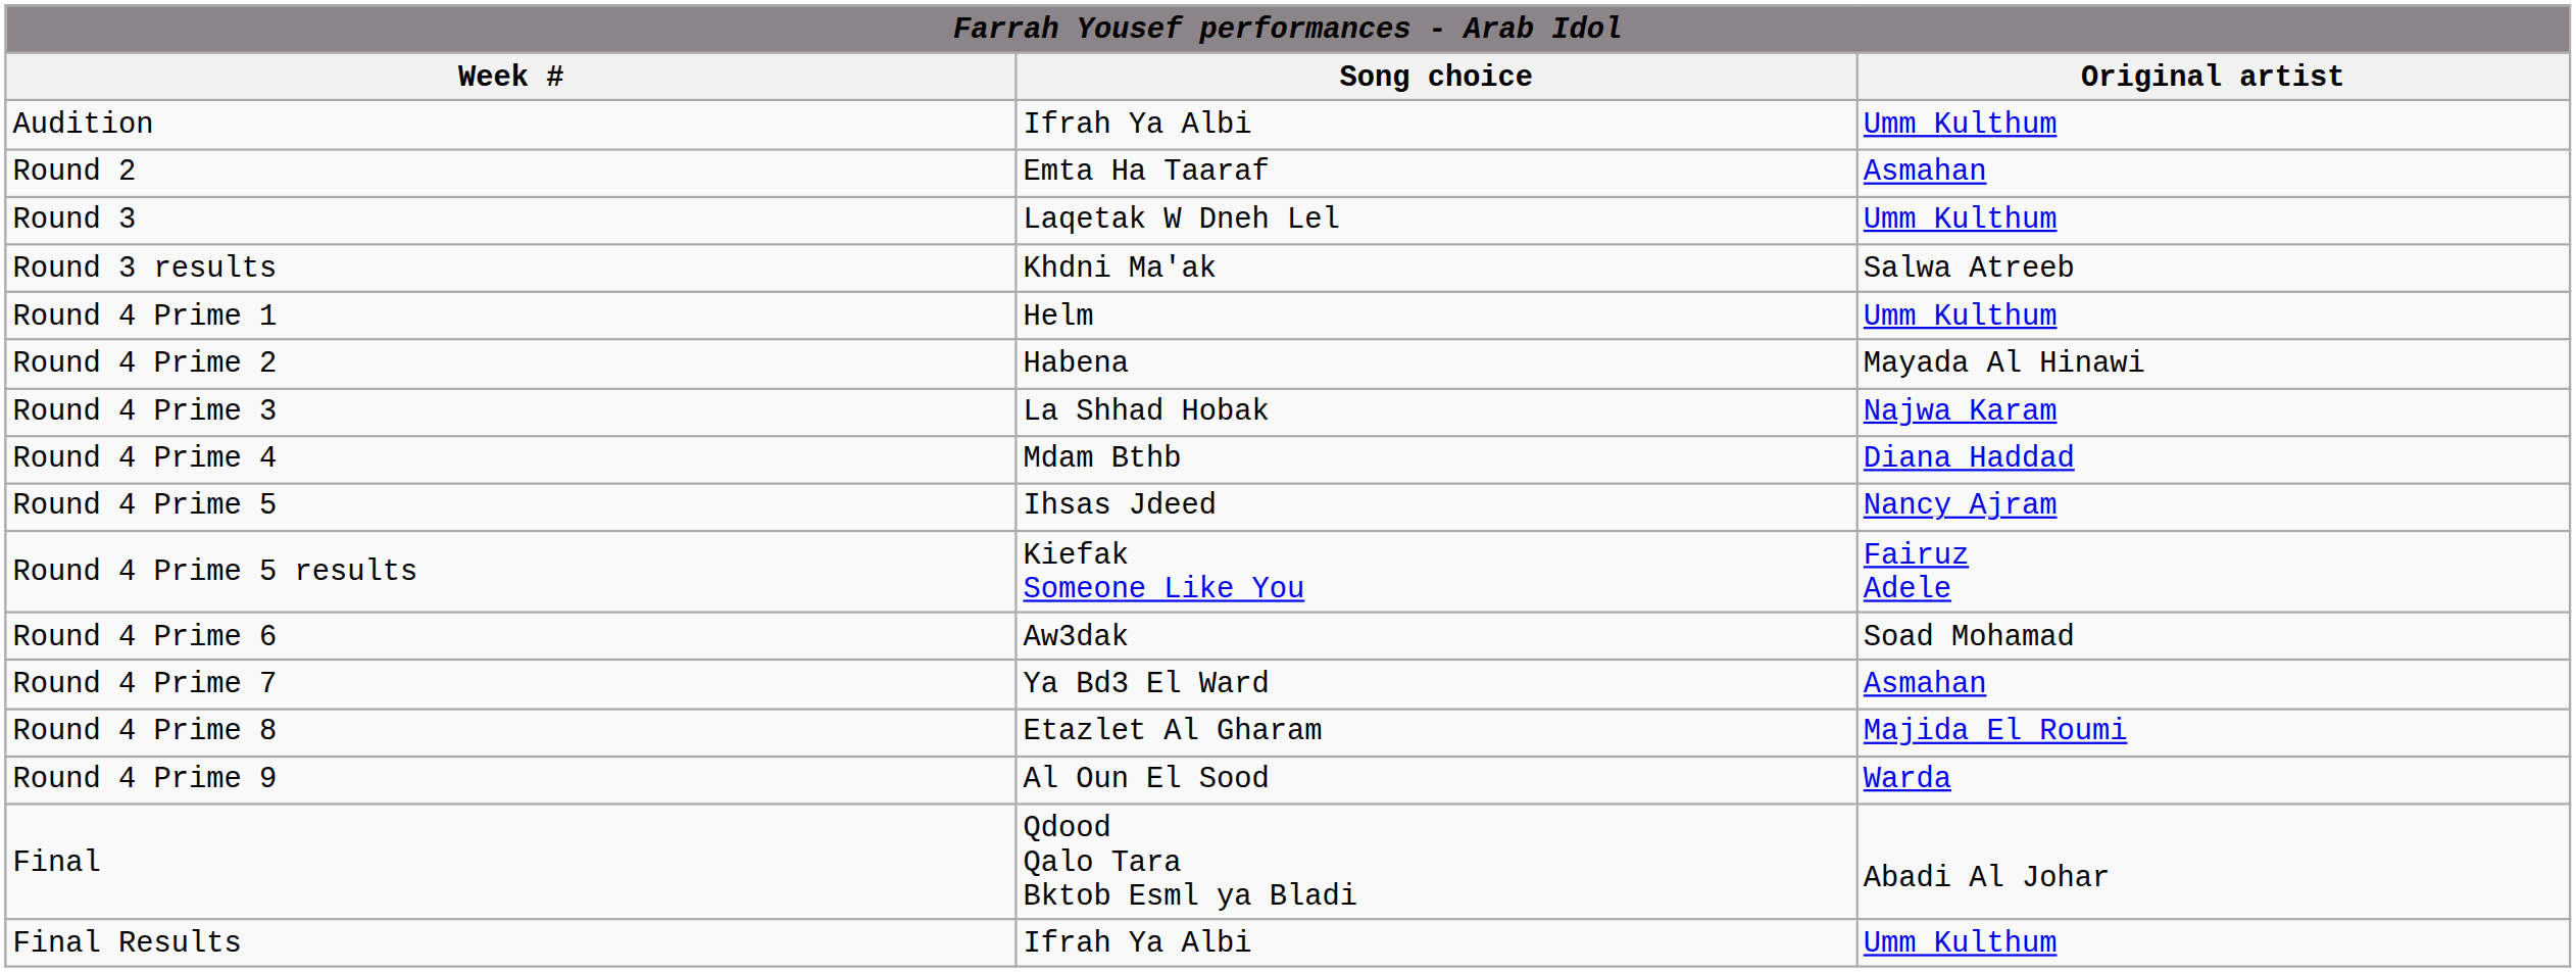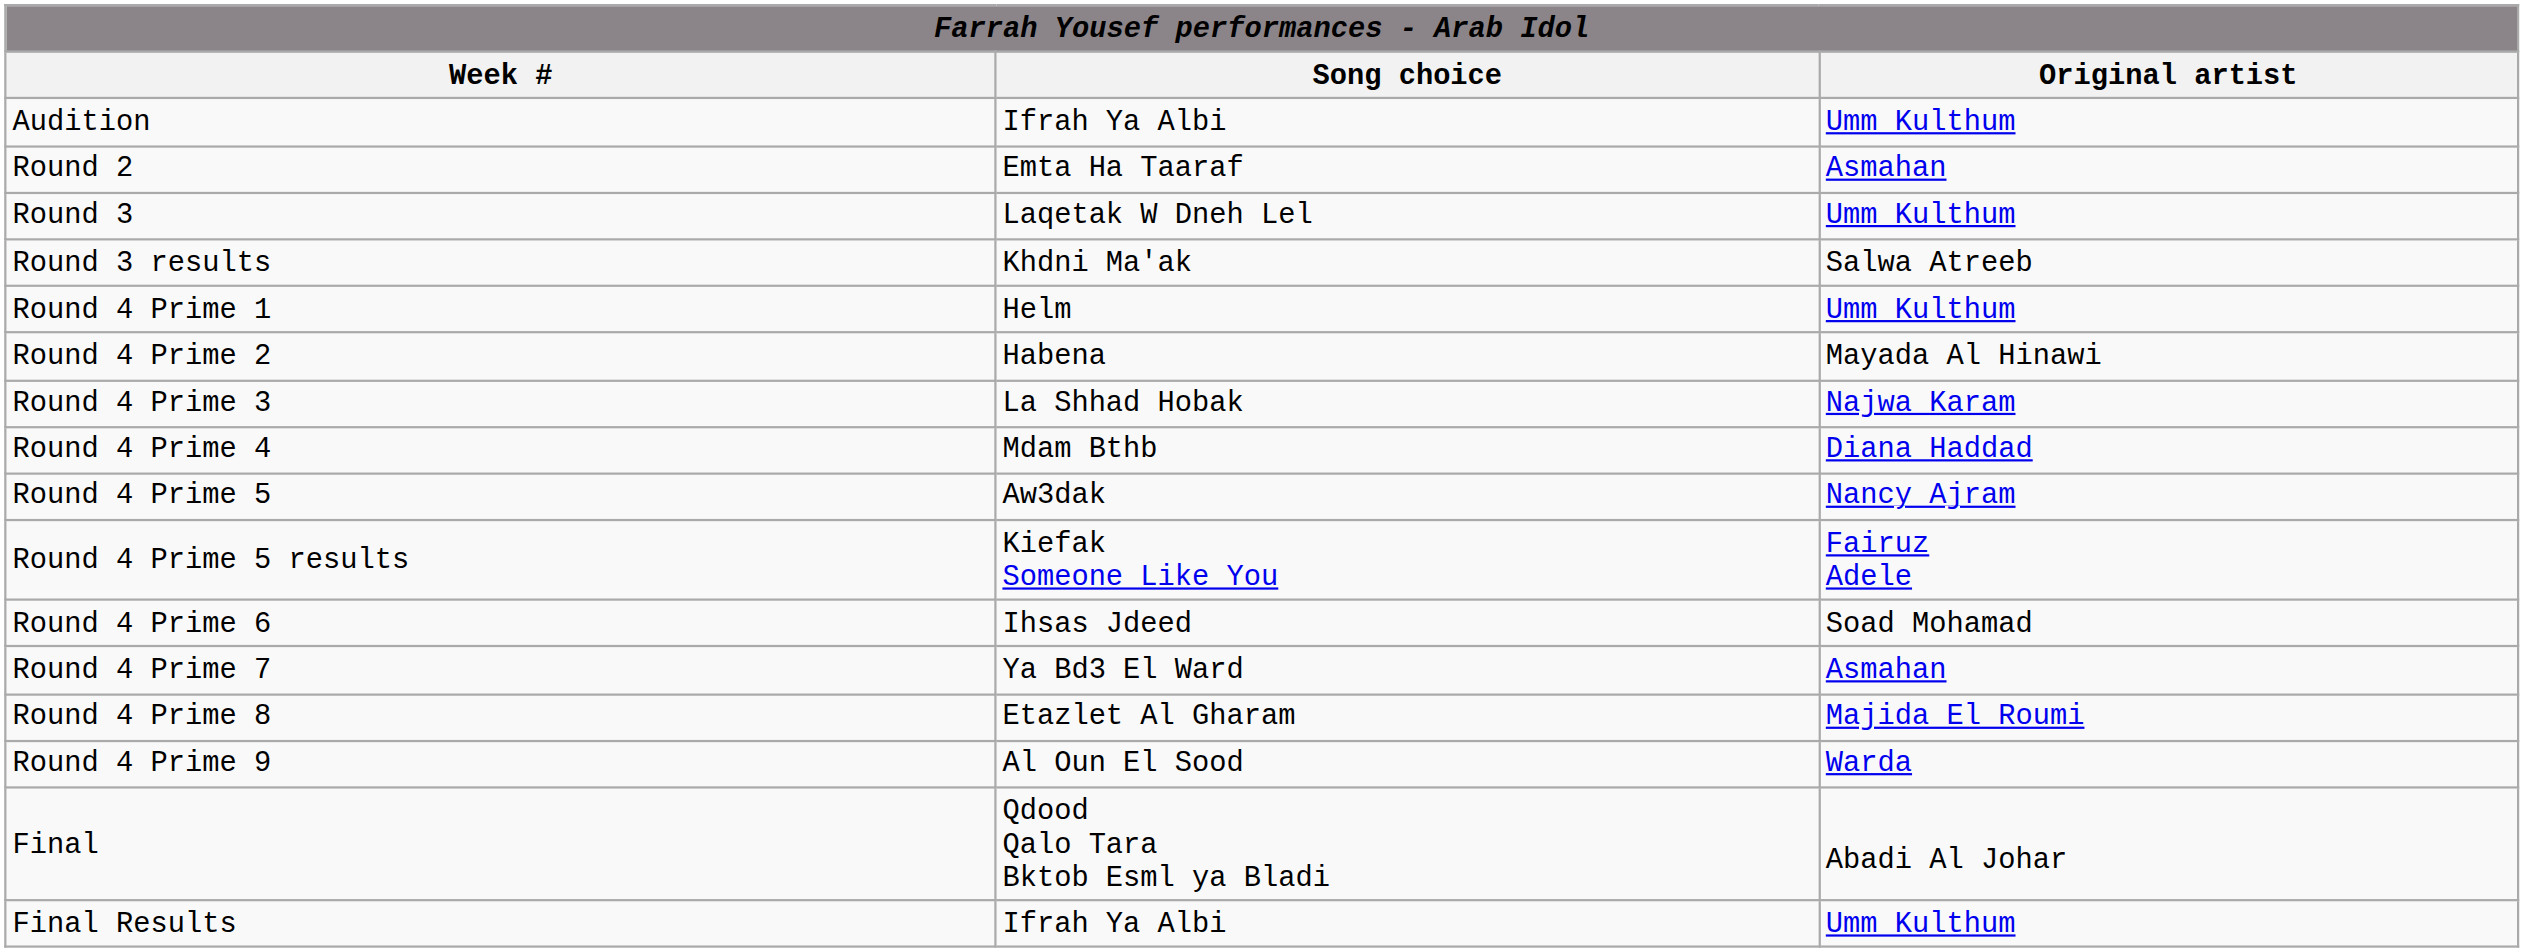 <table class="wikitable collapsible" style="width:90%; margin:1em auto 1em auto;">
 <tr>
 <th colspan="6" style="background:#8b8589;"><strong><em>Farrah Yousef<em> performances - Arab Idol<strong></th>
 </tr>
 <tr>
 <th>Week #</th>
 <th>Song choice</th>
 <th>Original artist</th>
 </tr>
 <tr>
 <td>Audition</td>
 <td>Ifrah Ya Albi</td>
 <td><a href='#'>Umm Kulthum</a></td>
 </tr>
 <tr>
 <td>Round 2</td>
 <td>Emta Ha Taaraf</td>
 <td><a href='#'>Asmahan</a></td>
 </tr>
 <tr>
 <td>Round 3</td>
 <td>Laqetak W Dneh Lel</td>
 <td><a href='#'>Umm Kulthum</a></td>
 </tr>
 <tr>
 <td>Round 3 results</td>
 <td>Khdni Ma'ak</td>
 <td>Salwa Atreeb</td>
 </tr>
 <tr>
 <td>Round 4 Prime 1</td>
 <td>Helm</td>
 <td><a href='#'>Umm Kulthum</a></td>
 </tr>
 <tr>
 <td>Round 4 Prime 2</td>
 <td>Habena</td>
 <td>Mayada Al Hinawi</td>
 </tr>
 <tr>
 <td>Round 4 Prime 3</td>
 <td>La Shhad Hobak</td>
 <td><a href='#'>Najwa Karam</a></td>
 </tr>
 <tr>
 <td>Round 4 Prime 4</td>
 <td>Mdam Bthb</td>
 <td><a href='#'>Diana Haddad</a></td>
 </tr>
 <tr>
 <td>Round 4 Prime 5</td>
-<td>Ihsas Jdeed</td>
+<td>Aw3dak</td>
 <td><a href='#'>Nancy Ajram</a></td>
 </tr>
 <tr>
 <td>Round 4 Prime 5 results</td>
 <td>Kiefak <br><a href='#'>Someone Like You</a></td>
 <td><a href='#'>Fairuz</a> <br> <a href='#'>Adele</a></td>
 </tr>
 <tr>
 <td>Round 4 Prime 6</td>
-<td>Aw3dak</td>
+<td>Ihsas Jdeed</td>
 <td>Soad Mohamad</td>
 </tr>
 <tr>
 <td>Round 4 Prime 7</td>
 <td>Ya Bd3 El Ward</td>
 <td><a href='#'>Asmahan</a></td>
 </tr>
 <tr>
 <td>Round 4 Prime 8</td>
 <td>Etazlet Al Gharam</td>
 <td><a href='#'>Majida El Roumi</a></td>
 </tr>
 <tr>
 <td>Round 4 Prime 9</td>
 <td>Al Oun El Sood</td>
 <td><a href='#'>Warda</a></td>
 </tr>
 <tr>
 <td>Final</td>
 <td>Qdood <br> Qalo Tara <br> Bktob Esml ya Bladi</td>
 <td><br> Abadi Al Johar</td>
 </tr>
 <tr>
 <td>Final Results</td>
 <td>Ifrah Ya Albi</td>
 <td><a href='#'>Umm Kulthum</a></td>
 </tr>
 </table>
